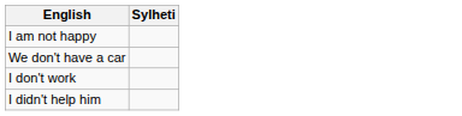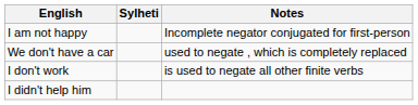 <table class="wikitable">
 <tr>
 <th>English</th>
 <th>Sylheti</th>
+<th>Notes</th>
 </tr>
 <tr>
 <td>I am not happy</td>
 <td></td>
+<td>Incomplete negator  conjugated for first-person</td>
 </tr>
 <tr>
 <td>We don't have a car</td>
 <td></td>
+<td> used to negate , which is completely replaced</td>
 </tr>
 <tr>
 <td>I don't work</td>
 <td></td>
+<td> is used to negate all other finite verbs</td>
 </tr>
 <tr>
 <td>I didn't help him</td>
 <td></td>
+<td></td>
 </tr>
 </table>
